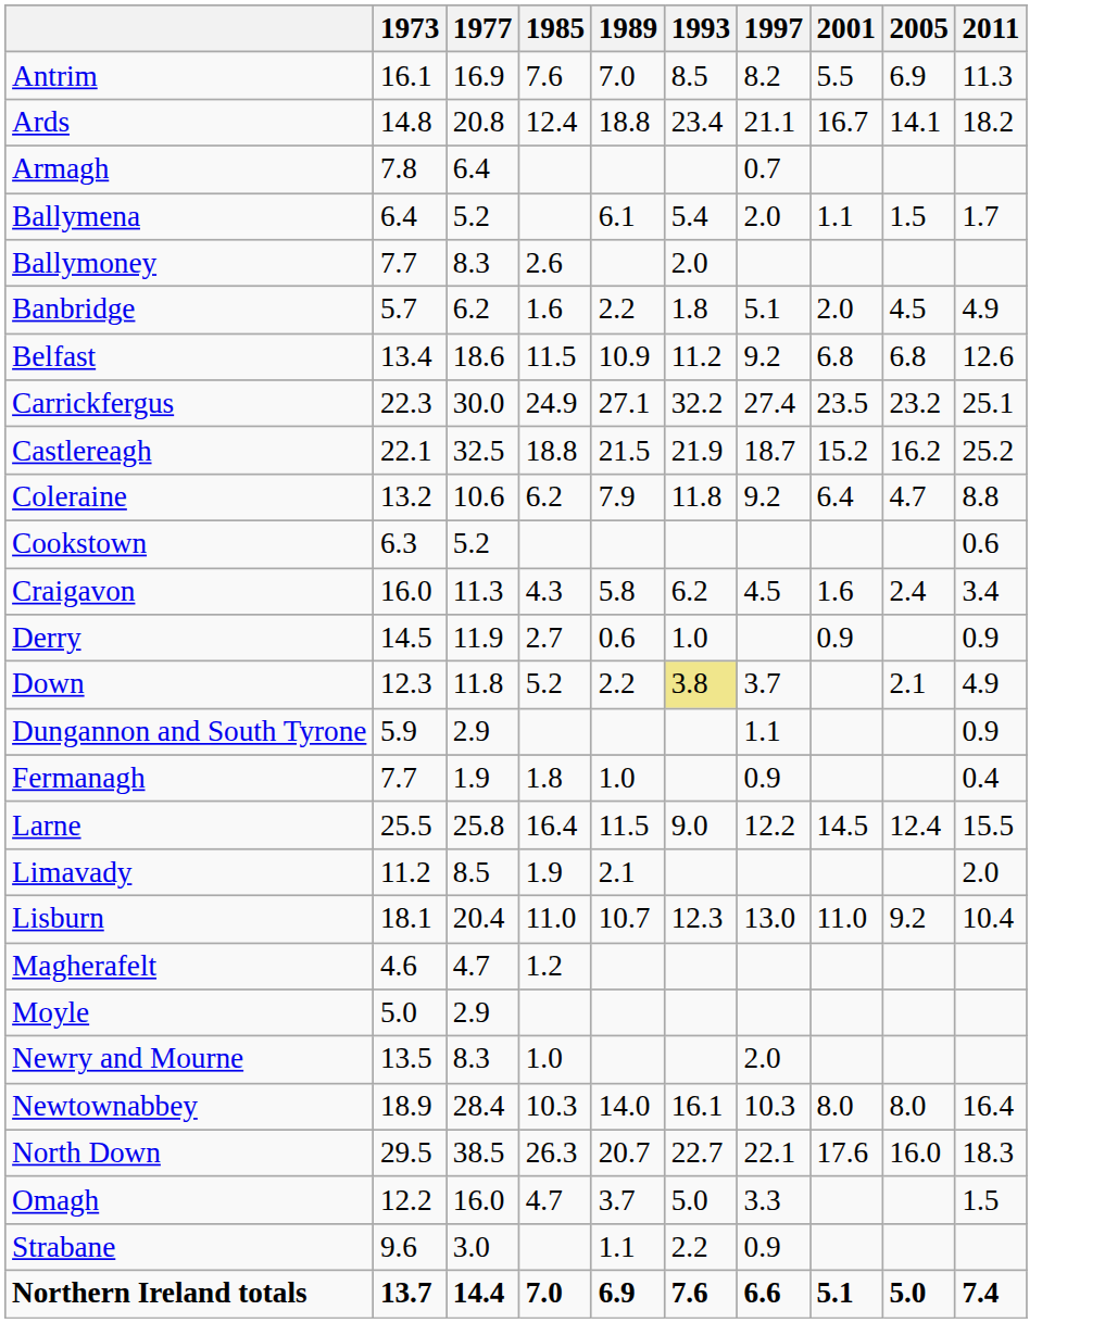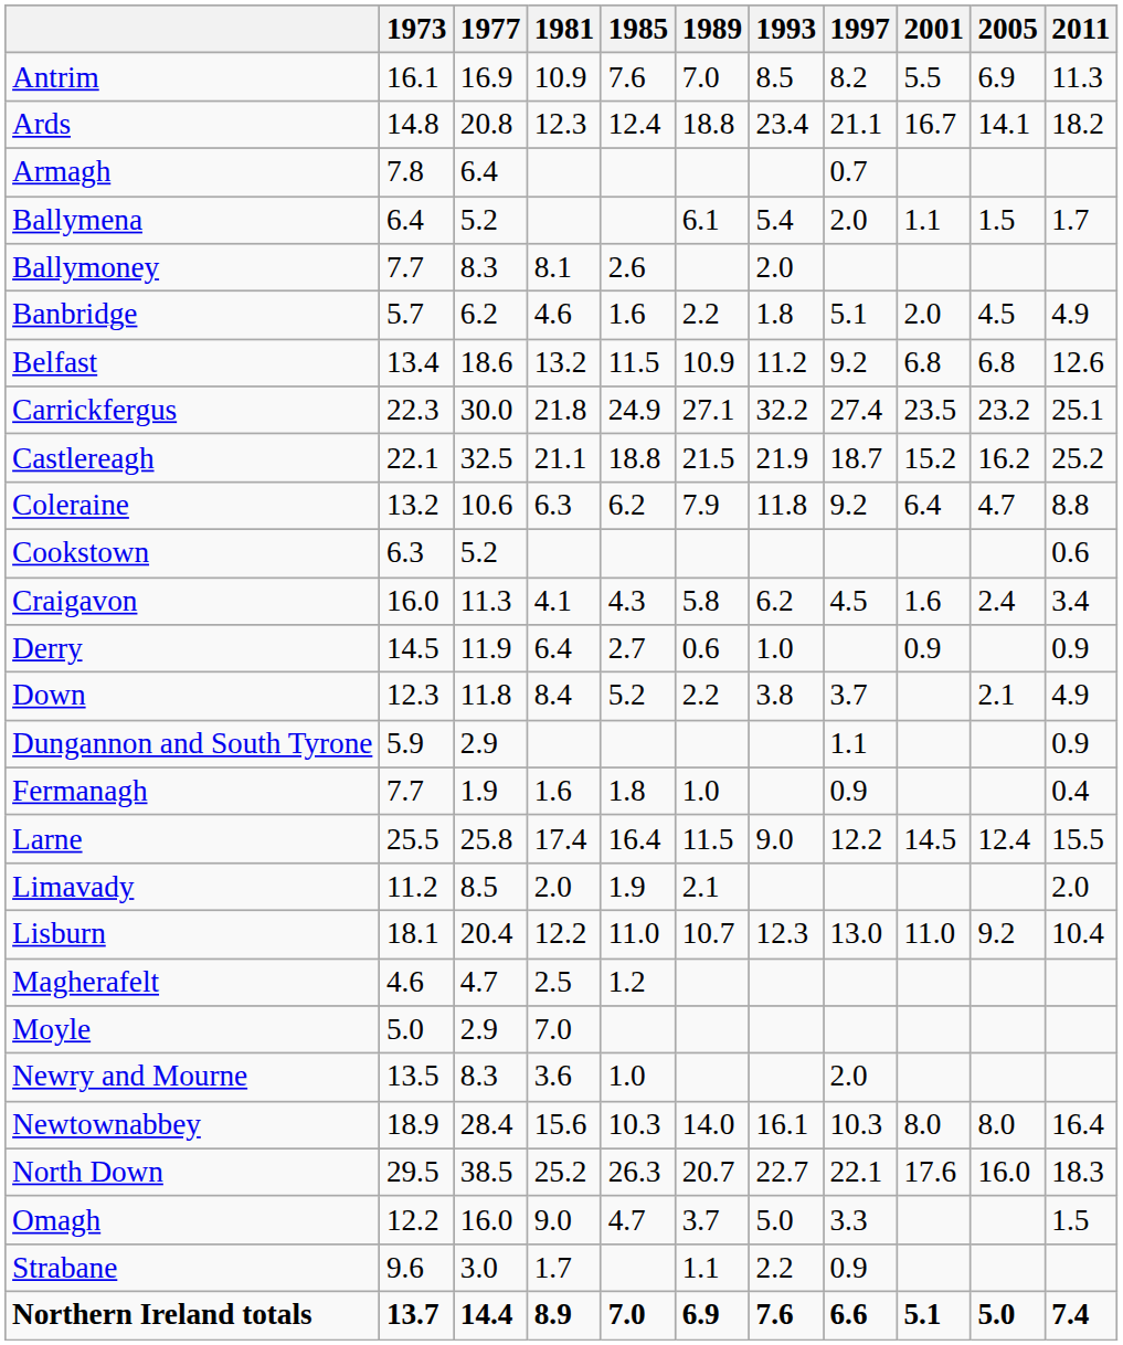 <table class="wikitable sortable">
 <tr style="background:#ccc;">
 <th></th>
 <th>1973</th>
 <th>1977</th>
+<th>1981</th>
 <th>1985</th>
 <th>1989</th>
 <th>1993</th>
 <th>1997</th>
 <th>2001</th>
 <th>2005</th>
 <th>2011</th>
 </tr>
 <tr>
 <td><a href='#'>Antrim</a></td>
 <td>16.1</td>
 <td>16.9</td>
+<td>10.9</td>
 <td>7.6</td>
 <td>7.0</td>
 <td>8.5</td>
 <td>8.2</td>
 <td>5.5</td>
 <td>6.9</td>
 <td>11.3</td>
 </tr>
 <tr>
 <td><a href='#'>Ards</a></td>
 <td>14.8</td>
 <td>20.8</td>
+<td>12.3</td>
 <td>12.4</td>
 <td>18.8</td>
 <td>23.4</td>
 <td>21.1</td>
 <td>16.7</td>
 <td>14.1</td>
 <td>18.2</td>
 </tr>
 <tr>
 <td><a href='#'>Armagh</a></td>
 <td>7.8</td>
 <td>6.4</td>
 <td></td>
 <td></td>
 <td></td>
+<td></td>
 <td>0.7</td>
 <td></td>
 <td></td>
 <td></td>
 </tr>
 <tr>
 <td><a href='#'>Ballymena</a></td>
 <td>6.4</td>
 <td>5.2</td>
+<td></td>
 <td></td>
 <td>6.1</td>
 <td>5.4</td>
 <td>2.0</td>
 <td>1.1</td>
 <td>1.5</td>
 <td>1.7</td>
 </tr>
 <tr>
 <td><a href='#'>Ballymoney</a></td>
 <td>7.7</td>
 <td>8.3</td>
+<td>8.1</td>
 <td>2.6</td>
 <td></td>
 <td>2.0</td>
 <td></td>
 <td></td>
 <td></td>
 <td></td>
 </tr>
 <tr>
 <td><a href='#'>Banbridge</a></td>
 <td>5.7</td>
 <td>6.2</td>
+<td>4.6</td>
 <td>1.6</td>
 <td>2.2</td>
 <td>1.8</td>
 <td>5.1</td>
 <td>2.0</td>
 <td>4.5</td>
 <td>4.9</td>
 </tr>
 <tr>
 <td><a href='#'>Belfast</a></td>
 <td>13.4</td>
 <td>18.6</td>
+<td>13.2</td>
 <td>11.5</td>
 <td>10.9</td>
 <td>11.2</td>
 <td>9.2</td>
 <td>6.8</td>
 <td>6.8</td>
 <td>12.6</td>
 </tr>
 <tr>
 <td><a href='#'>Carrickfergus</a></td>
 <td>22.3</td>
 <td>30.0</td>
+<td>21.8</td>
 <td>24.9</td>
 <td>27.1</td>
 <td>32.2</td>
 <td>27.4</td>
 <td>23.5</td>
 <td>23.2</td>
 <td>25.1</td>
 </tr>
 <tr>
 <td><a href='#'>Castlereagh</a></td>
 <td>22.1</td>
 <td>32.5</td>
+<td>21.1</td>
 <td>18.8</td>
 <td>21.5</td>
 <td>21.9</td>
 <td>18.7</td>
 <td>15.2</td>
 <td>16.2</td>
 <td>25.2</td>
 </tr>
 <tr>
 <td><a href='#'>Coleraine</a></td>
 <td>13.2</td>
 <td>10.6</td>
+<td>6.3</td>
 <td>6.2</td>
 <td>7.9</td>
 <td>11.8</td>
 <td>9.2</td>
 <td>6.4</td>
 <td>4.7</td>
 <td>8.8</td>
 </tr>
 <tr>
 <td><a href='#'>Cookstown</a></td>
 <td>6.3</td>
 <td>5.2</td>
 <td></td>
 <td></td>
 <td></td>
 <td></td>
 <td></td>
 <td></td>
+<td></td>
 <td>0.6</td>
 </tr>
 <tr>
 <td><a href='#'>Craigavon</a></td>
 <td>16.0</td>
 <td>11.3</td>
+<td>4.1</td>
 <td>4.3</td>
 <td>5.8</td>
 <td>6.2</td>
 <td>4.5</td>
 <td>1.6</td>
 <td>2.4</td>
 <td>3.4</td>
 </tr>
 <tr>
 <td><a href='#'>Derry</a></td>
 <td>14.5</td>
 <td>11.9</td>
+<td>6.4</td>
 <td>2.7</td>
 <td>0.6</td>
 <td>1.0</td>
 <td></td>
 <td>0.9</td>
 <td></td>
 <td>0.9</td>
 </tr>
 <tr>
 <td><a href='#'>Down</a></td>
 <td>12.3</td>
 <td>11.8</td>
+<td>8.4</td>
 <td>5.2</td>
 <td>2.2</td>
-<td style="background: khaki;">3.8</td>
+<td>3.8</td>
 <td>3.7</td>
 <td></td>
 <td>2.1</td>
 <td>4.9</td>
 </tr>
 <tr>
 <td><a href='#'>Dungannon and South Tyrone</a></td>
 <td>5.9</td>
 <td>2.9</td>
 <td></td>
 <td></td>
 <td></td>
+<td></td>
 <td>1.1</td>
 <td></td>
 <td></td>
 <td>0.9</td>
 </tr>
 <tr>
 <td><a href='#'>Fermanagh</a></td>
 <td>7.7</td>
 <td>1.9</td>
+<td>1.6</td>
 <td>1.8</td>
 <td>1.0</td>
 <td></td>
 <td>0.9</td>
 <td></td>
 <td></td>
 <td>0.4</td>
 </tr>
 <tr>
 <td><a href='#'>Larne</a></td>
 <td>25.5</td>
 <td>25.8</td>
+<td>17.4</td>
 <td>16.4</td>
 <td>11.5</td>
 <td>9.0</td>
 <td>12.2</td>
 <td>14.5</td>
 <td>12.4</td>
 <td>15.5</td>
 </tr>
 <tr>
 <td><a href='#'>Limavady</a></td>
 <td>11.2</td>
 <td>8.5</td>
+<td>2.0</td>
 <td>1.9</td>
 <td>2.1</td>
 <td></td>
 <td></td>
 <td></td>
 <td></td>
 <td>2.0</td>
 </tr>
 <tr>
 <td><a href='#'>Lisburn</a></td>
 <td>18.1</td>
 <td>20.4</td>
+<td>12.2</td>
 <td>11.0</td>
 <td>10.7</td>
 <td>12.3</td>
 <td>13.0</td>
 <td>11.0</td>
 <td>9.2</td>
 <td>10.4</td>
 </tr>
 <tr>
 <td><a href='#'>Magherafelt</a></td>
 <td>4.6</td>
 <td>4.7</td>
+<td>2.5</td>
 <td>1.2</td>
 <td></td>
 <td></td>
 <td></td>
 <td></td>
 <td></td>
 <td></td>
 </tr>
 <tr>
 <td><a href='#'>Moyle</a></td>
 <td>5.0</td>
 <td>2.9</td>
+<td>7.0</td>
 <td></td>
 <td></td>
 <td></td>
 <td></td>
 <td></td>
 <td></td>
 <td></td>
 </tr>
 <tr>
 <td><a href='#'>Newry and Mourne</a></td>
 <td>13.5</td>
 <td>8.3</td>
+<td>3.6</td>
 <td>1.0</td>
 <td></td>
 <td></td>
 <td>2.0</td>
 <td></td>
 <td></td>
 <td></td>
 </tr>
 <tr>
 <td><a href='#'>Newtownabbey</a></td>
 <td>18.9</td>
 <td>28.4</td>
+<td>15.6</td>
 <td>10.3</td>
 <td>14.0</td>
 <td>16.1</td>
 <td>10.3</td>
 <td>8.0</td>
 <td>8.0</td>
 <td>16.4</td>
 </tr>
 <tr>
 <td><a href='#'>North Down</a></td>
 <td>29.5</td>
 <td>38.5</td>
+<td>25.2</td>
 <td>26.3</td>
 <td>20.7</td>
 <td>22.7</td>
 <td>22.1</td>
 <td>17.6</td>
 <td>16.0</td>
 <td>18.3</td>
 </tr>
 <tr>
 <td><a href='#'>Omagh</a></td>
 <td>12.2</td>
 <td>16.0</td>
+<td>9.0</td>
 <td>4.7</td>
 <td>3.7</td>
 <td>5.0</td>
 <td>3.3</td>
 <td></td>
 <td></td>
 <td>1.5</td>
 </tr>
 <tr>
 <td><a href='#'>Strabane</a></td>
 <td>9.6</td>
 <td>3.0</td>
+<td>1.7</td>
 <td></td>
 <td>1.1</td>
 <td>2.2</td>
 <td>0.9</td>
 <td></td>
 <td></td>
 <td></td>
 </tr>
 <tr>
 <td><strong>Northern Ireland totals</strong></td>
 <td><strong>13.7</strong></td>
 <td><strong>14.4</strong></td>
+<td><strong>8.9</strong></td>
 <td><strong>7.0</strong></td>
 <td><strong>6.9</strong></td>
 <td><strong>7.6</strong></td>
 <td><strong>6.6</strong></td>
 <td><strong>5.1</strong></td>
 <td><strong>5.0</strong></td>
 <td><strong>7.4</strong></td>
 </tr>
 </table>
